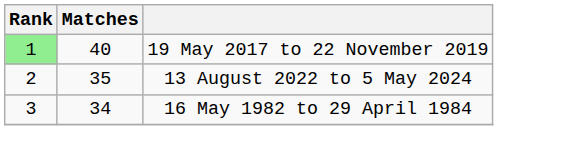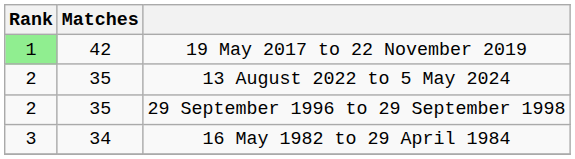 <table class="wikitable sortable">
 <tr>
 <th>Rank</th>
 <th>Matches</th>
 <th></th>
 </tr>
 <tr align=center>
 <td style="background: lightgreen;">1</td>
-<td>40</td>
+<td>42</td>
 <td>19 May 2017 to 22 November 2019</td>
 </tr>
 <tr align=center>
 <td>2</td>
 <td>35</td>
 <td>13 August 2022 to 5 May 2024</td>
+</tr>
+<tr align=center>
+<td>2</td>
+<td>35</td>
+<td>29 September 1996 to 29 September 1998</td>
 </tr>
 <tr align=center>
 <td>3</td>
 <td>34</td>
 <td>16 May 1982 to 29 April 1984</td>
 </tr>
 <tr align=center>
 </tr>
 </table>
